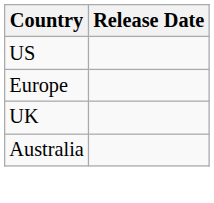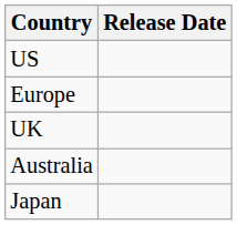 <table class="wikitable">
 <tr>
 <th>Country</th>
 <th>Release Date</th>
 </tr>
 <tr>
 <td>US</td>
 <td></td>
 </tr>
 <tr>
 <td>Europe</td>
 <td></td>
 </tr>
 <tr>
 <td>UK</td>
 <td></td>
 </tr>
 <tr>
 <td>Australia</td>
 <td></td>
 </tr>
+<tr>
+<td>Japan</td>
+<td></td>
+</tr>
 </table>
